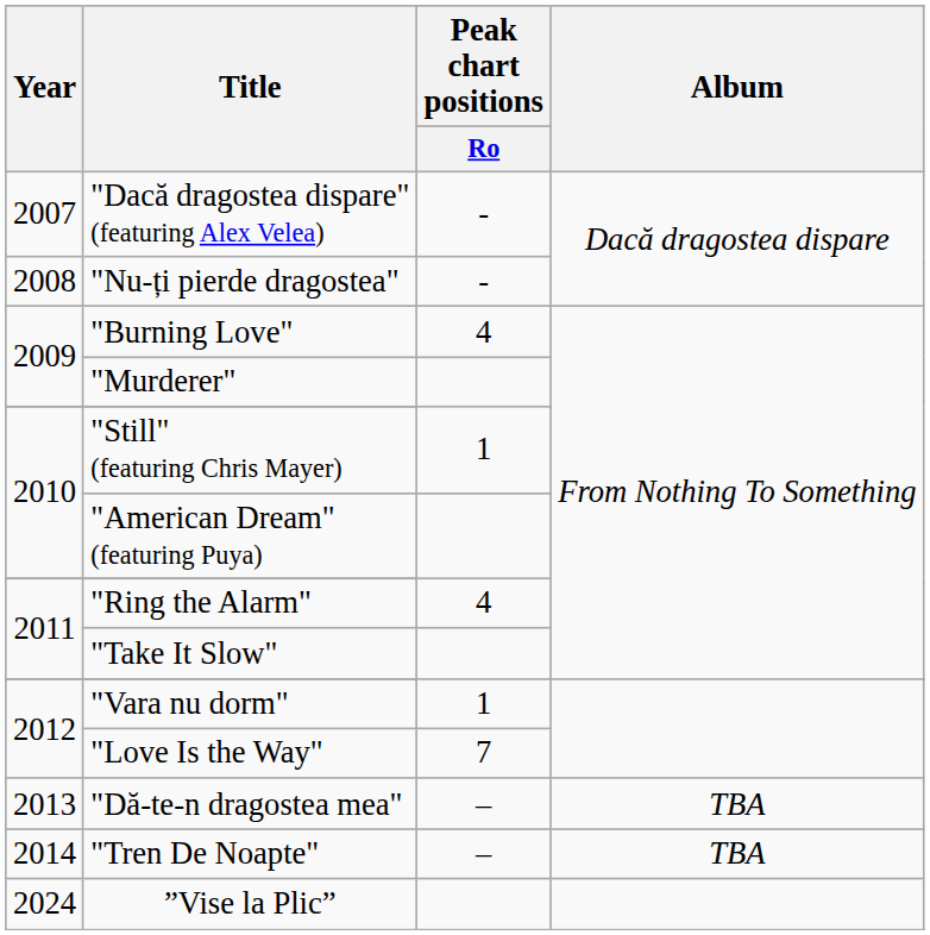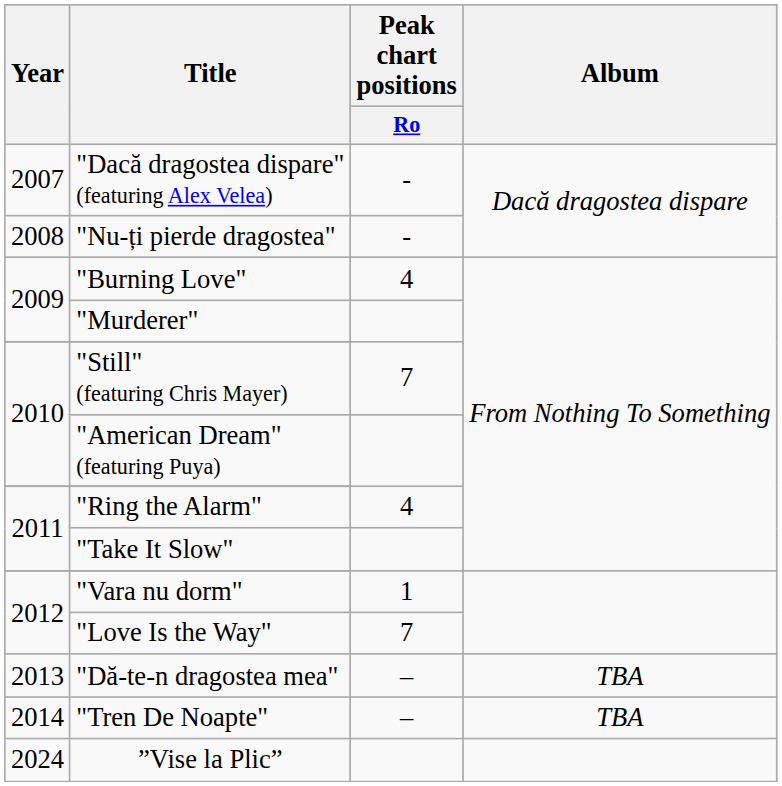 <table class="wikitable" style="text-align:center;">
 <tr>
 <th rowspan=2>Year</th>
 <th rowspan=2>Title</th>
 <th colspan=1>Peak chart positions</th>
 <th rowspan=2>Album</th>
 </tr>
 <tr style="font-size:smaller;">
 <th width=30><a href='#'>Ro</a></th>
 </tr>
 <tr>
 <td rowspan=1>2007</td>
 <td align=left>"Dacă dragostea dispare"<br><small>(featuring <a href='#'>Alex Velea</a>)</small></td>
 <td>-</td>
 <td align=center rowspan=2><em>Dacă dragostea dispare</em></td>
 </tr>
 <tr>
 <td rowspan=1>2008</td>
 <td align=left>"Nu-ți pierde dragostea"</td>
 <td>-</td>
 </tr>
 <tr>
 <td rowspan=2>2009</td>
 <td align=left>"Burning Love"</td>
 <td>4</td>
 <td align=center rowspan=8><em>From Nothing To Something</em></td>
 </tr>
 <tr>
 <td align=left>"Murderer"</td>
 </tr>
 <tr>
 </tr>
 <tr>
 <td rowspan=2>2010</td>
 <td align=left>"Still"<br><small>(featuring Chris Mayer)</small></td>
-<td>1</td>
+<td>7</td>
 </tr>
 <tr>
 <td align=left>"American Dream"<br><small>(featuring Puya)</small></td>
 </tr>
 <tr>
 </tr>
 <tr>
 <td rowspan=2>2011</td>
 <td align=left>"Ring the Alarm"</td>
 <td>4</td>
 </tr>
 <tr>
 <td align=left>"Take It Slow"</td>
 </tr>
 <tr>
 </tr>
 <tr>
 <td rowspan=2>2012</td>
 <td align=left>"Vara nu dorm"</td>
 <td>1</td>
 </tr>
 <tr>
 <td align=left>"Love Is the Way"</td>
 <td>7</td>
 </tr>
 <tr>
 <td rowspan=1>2013</td>
 <td align=left>"Dă-te-n dragostea mea"</td>
 <td>–</td>
 <td align=center rowspan=1><em>TBA</em></td>
 </tr>
 <tr>
 <td rowspan=1>2014</td>
 <td align=left>"Tren De Noapte"</td>
 <td>–</td>
 <td align=center rowspan=1><em>TBA</em></td>
 </tr>
 <tr>
 <td>2024</td>
 <td>”Vise la Plic”</td>
 <td></td>
 <td></td>
 </tr>
 <tr>
 </tr>
 </table>
